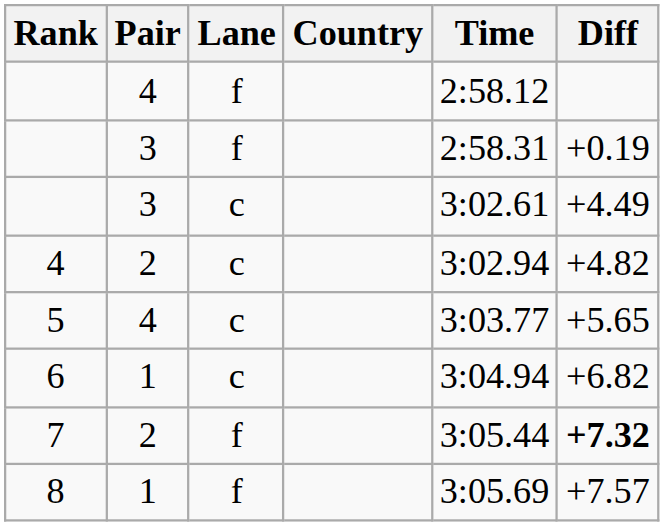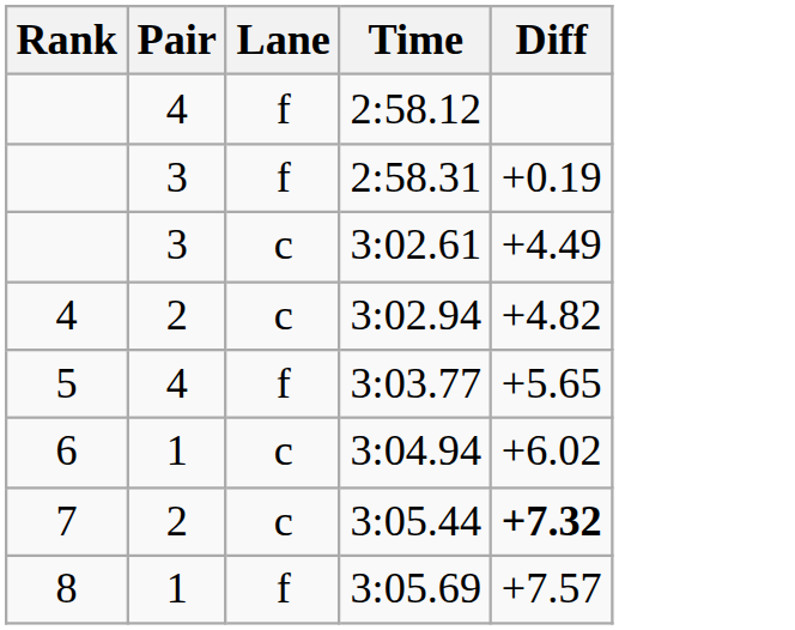 <table class="wikitable sortable" style="text-align:center">
 <tr>
 <th>Rank</th>
 <th>Pair</th>
 <th>Lane</th>
-<th>Country</th>
 <th>Time</th>
 <th>Diff</th>
 </tr>
 <tr>
 <td></td>
 <td>4</td>
 <td>f</td>
-<td align=left></td>
 <td>2:58.12</td>
 <td></td>
 </tr>
 <tr>
 <td></td>
 <td>3</td>
 <td>f</td>
-<td align=left></td>
 <td>2:58.31</td>
 <td>+0.19</td>
 </tr>
 <tr>
 <td></td>
 <td>3</td>
 <td>c</td>
-<td align=left></td>
 <td>3:02.61</td>
 <td>+4.49</td>
 </tr>
 <tr>
 <td>4</td>
 <td>2</td>
 <td>c</td>
-<td align=left></td>
 <td>3:02.94</td>
 <td>+4.82</td>
 </tr>
 <tr>
 <td>5</td>
 <td>4</td>
-<td>c</td>
-<td align=left></td>
+<td>f</td>
 <td>3:03.77</td>
 <td>+5.65</td>
 </tr>
 <tr>
 <td>6</td>
 <td>1</td>
 <td>c</td>
-<td align=left></td>
 <td>3:04.94</td>
-<td>+6.82</td>
+<td>+6.02</td>
 </tr>
 <tr>
 <td>7</td>
 <td>2</td>
-<td>f</td>
-<td align=left></td>
+<td>c</td>
 <td>3:05.44</td>
 <td><strong>+7.32</strong></td>
 </tr>
 <tr>
 <td>8</td>
 <td>1</td>
 <td>f</td>
-<td align=left></td>
 <td>3:05.69</td>
 <td>+7.57</td>
 </tr>
 </table>
